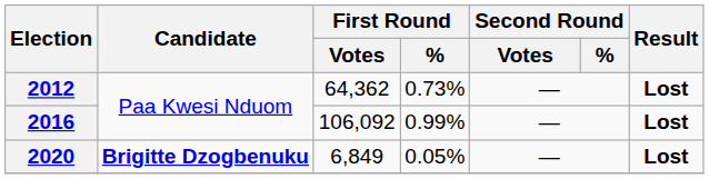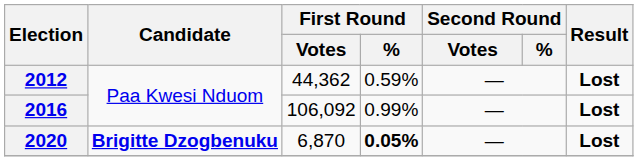 <table class=wikitable style=text-align:center>
 <tr>
 <th rowspan="2">Election</th>
 <th rowspan="2">Candidate</th>
 <th colspan="2">First Round</th>
 <th colspan="2">Second Round</th>
 <th rowspan="2">Result</th>
 </tr>
 <tr>
 <th>Votes</th>
 <th>%</th>
 <th>Votes</th>
 <th>%</th>
 </tr>
 <tr>
 <th align=center><a href='#'>2012</a></th>
 <td align=center rowspan=2><a href='#'>Paa Kwesi Nduom</a></td>
-<td align=center>64,362</td>
-<td align=center>0.73%</td>
+<td align=center>44,362</td>
+<td align=center>0.59%</td>
 <td colspan="2">—</td>
 <td><strong>Lost</strong> </td>
 </tr>
 <tr>
 <th align=center><a href='#'>2016</a></th>
 <td align=center>106,092</td>
 <td align=center>0.99%</td>
 <td colspan="2">—</td>
 <td><strong>Lost</strong> </td>
 </tr>
 <tr>
 <th align=center><a href='#'>2020</a></th>
 <td align=center><strong><a href='#'>Brigitte Dzogbenuku</a></strong></td>
-<td align=center>6,849</td>
-<td align=center>0.05%</td>
+<td align=center>6,870</td>
+<td align=center><strong>0.05%</strong></td>
 <td colspan="2">—</td>
 <td><strong>Lost</strong> </td>
 </tr>
 <tr>
 </tr>
 </table>
